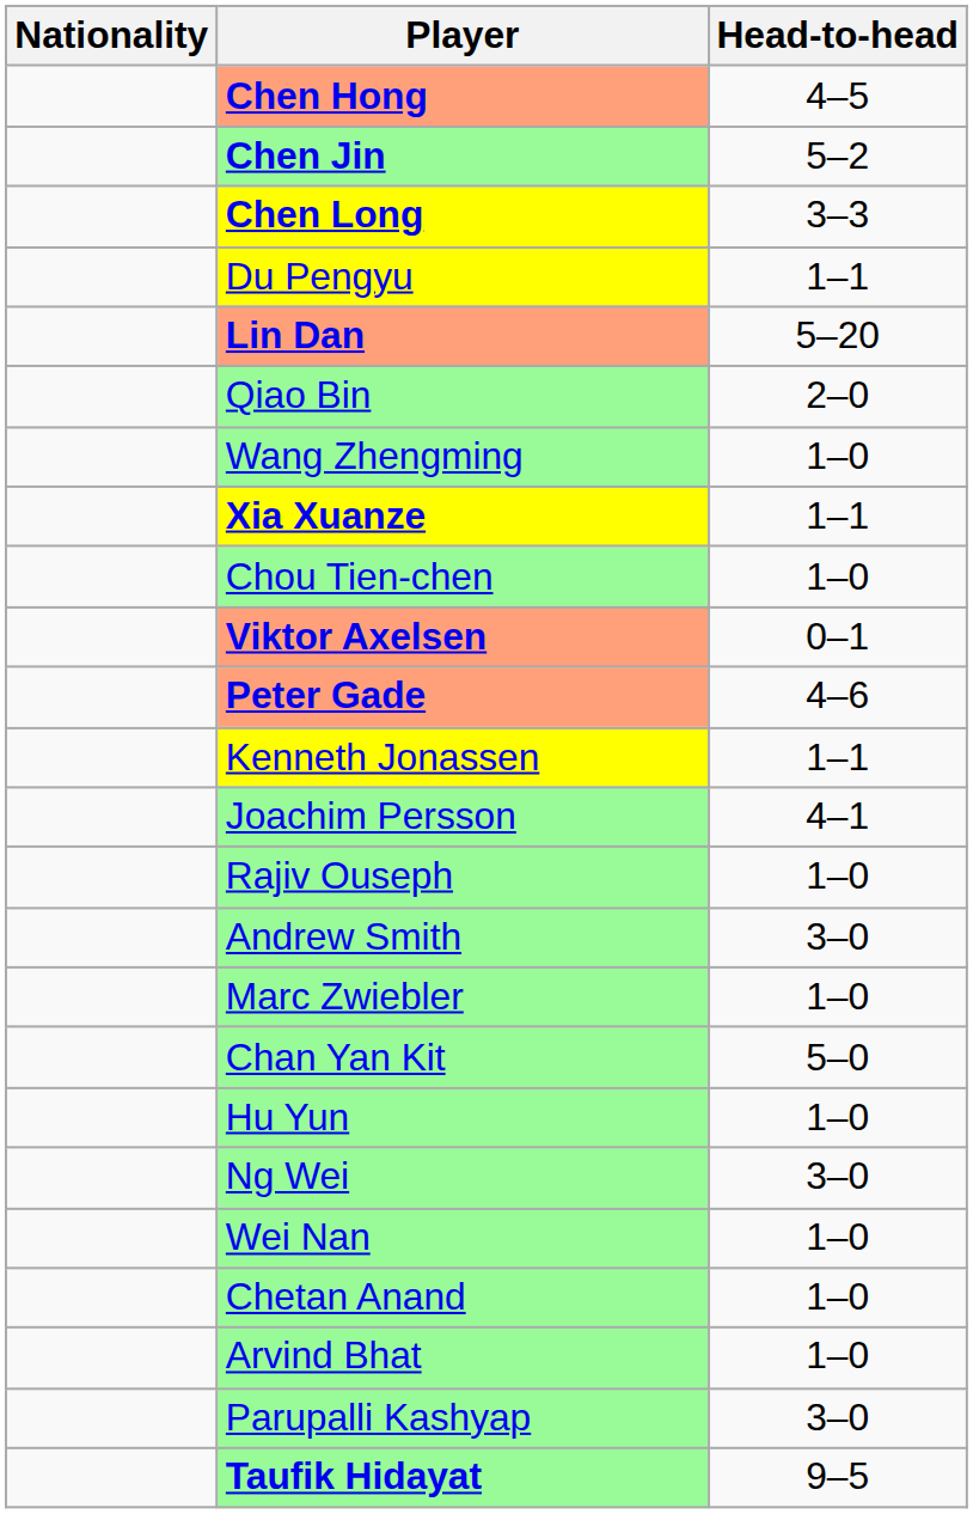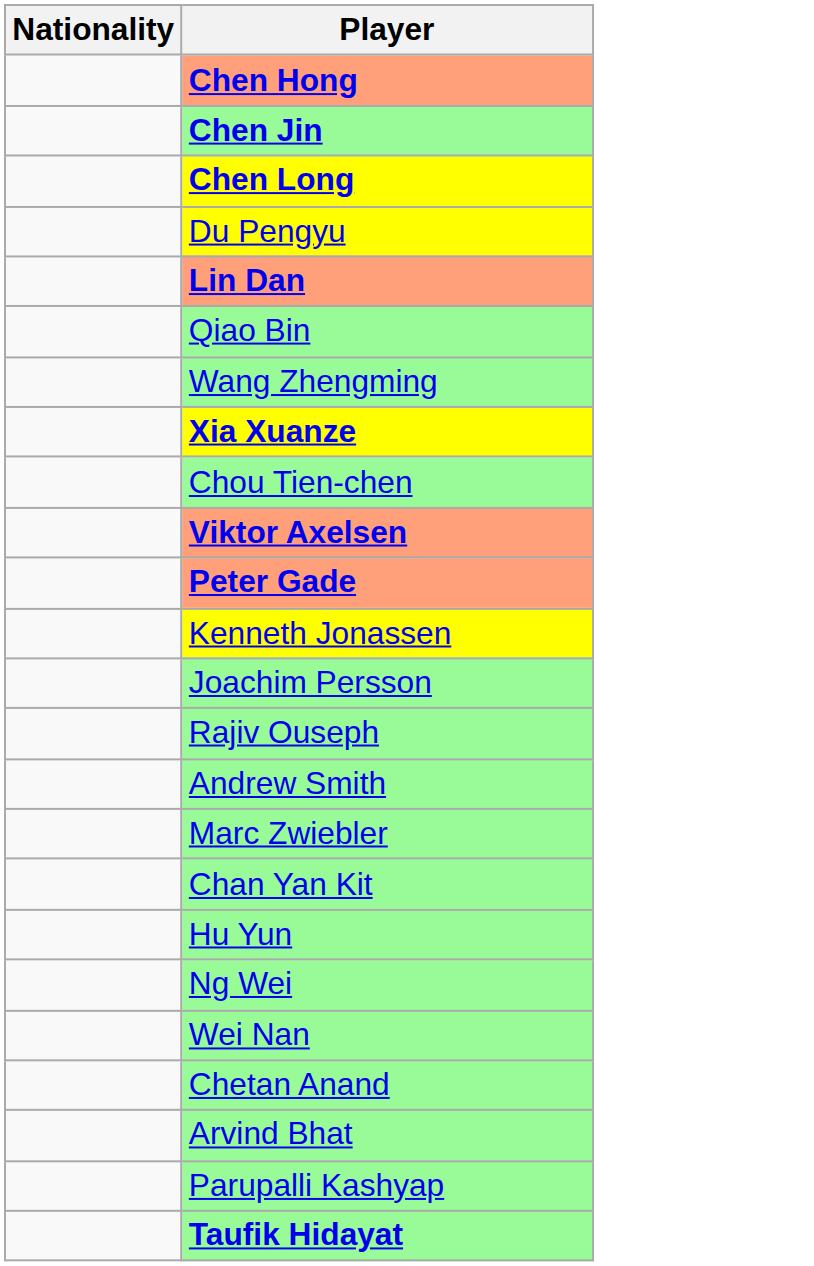 <table class="wikitable">
 <tr>
 <th width=80>Nationality</th>
 <th width=200>Player</th>
-<th>Head-to-head</th>
 </tr>
 <tr>
 <td align=center></td>
 <td bgcolor=ffa07a><strong><a href='#'>Chen Hong</a></strong></td>
-<td align=center>4–5</td>
 </tr>
 <tr>
 <td align=center></td>
 <td bgcolor=98fb98><strong><a href='#'>Chen Jin</a></strong></td>
-<td align=center>5–2</td>
 </tr>
 <tr>
 <td align=center></td>
 <td bgcolor=yellow><strong><a href='#'>Chen Long</a></strong></td>
-<td align=center>3–3</td>
 </tr>
 <tr>
 <td align=center></td>
 <td bgcolor=yellow><a href='#'>Du Pengyu</a></td>
-<td align=center>1–1</td>
 </tr>
 <tr>
 <td align=center></td>
 <td bgcolor=ffa07a><strong><a href='#'>Lin Dan</a></strong></td>
-<td align=center>5–20</td>
 </tr>
 <tr>
 <td align=center></td>
 <td bgcolor=98fb98><a href='#'>Qiao Bin</a></td>
-<td align=center>2–0</td>
 </tr>
 <tr>
 <td align=center></td>
 <td bgcolor=98fb98><a href='#'>Wang Zhengming</a></td>
-<td align=center>1–0</td>
 </tr>
 <tr>
 <td align=center></td>
 <td bgcolor=yellow><strong><a href='#'>Xia Xuanze</a></strong></td>
-<td align=center>1–1</td>
 </tr>
 <tr>
 <td align=center></td>
 <td bgcolor=98fb98><a href='#'>Chou Tien-chen</a></td>
-<td align=center>1–0</td>
 </tr>
 <tr>
 <td align=center></td>
 <td bgcolor=ffa07a><strong><a href='#'>Viktor Axelsen</a></strong></td>
-<td align=center>0–1</td>
 </tr>
 <tr>
 <td align=center></td>
 <td bgcolor=ffa07a><strong><a href='#'>Peter Gade</a></strong></td>
-<td align=center>4–6</td>
 </tr>
 <tr>
 <td align=center></td>
 <td bgcolor=yellow><a href='#'>Kenneth Jonassen</a></td>
-<td align=center>1–1</td>
 </tr>
 <tr>
 <td align=center></td>
 <td bgcolor=98fb98><a href='#'>Joachim Persson</a></td>
-<td align=center>4–1</td>
 </tr>
 <tr>
 <td align=center></td>
 <td bgcolor=98fb98><a href='#'>Rajiv Ouseph</a></td>
-<td align=center>1–0</td>
 </tr>
 <tr>
 <td align=center></td>
 <td bgcolor=98fb98><a href='#'>Andrew Smith</a></td>
-<td align=center>3–0</td>
 </tr>
 <tr>
 <td align=center></td>
 <td bgcolor=98fb98><a href='#'>Marc Zwiebler</a></td>
-<td align=center>1–0</td>
 </tr>
 <tr>
 <td align=center></td>
 <td bgcolor=98fb98><a href='#'>Chan Yan Kit</a></td>
-<td align=center>5–0</td>
 </tr>
 <tr>
 <td align=center></td>
 <td bgcolor=98fb98><a href='#'>Hu Yun</a></td>
-<td align=center>1–0</td>
 </tr>
 <tr>
 <td align=center></td>
 <td bgcolor=98fb98><a href='#'>Ng Wei</a></td>
-<td align=center>3–0</td>
 </tr>
 <tr>
 <td align=center></td>
 <td bgcolor=98fb98><a href='#'>Wei Nan</a></td>
-<td align=center>1–0</td>
 </tr>
 <tr>
 <td align=center></td>
 <td bgcolor=98fb98><a href='#'>Chetan Anand</a></td>
-<td align=center>1–0</td>
 </tr>
 <tr>
 <td align=center></td>
 <td bgcolor=98fb98><a href='#'>Arvind Bhat</a></td>
-<td align=center>1–0</td>
 </tr>
 <tr>
 <td align=center></td>
 <td bgcolor=98fb98><a href='#'>Parupalli Kashyap</a></td>
-<td align=center>3–0</td>
 </tr>
 <tr>
 <td align=center></td>
 <td bgcolor=98fb98><strong><a href='#'>Taufik Hidayat</a></strong></td>
-<td align=center>9–5</td>
 </tr>
 </table>
